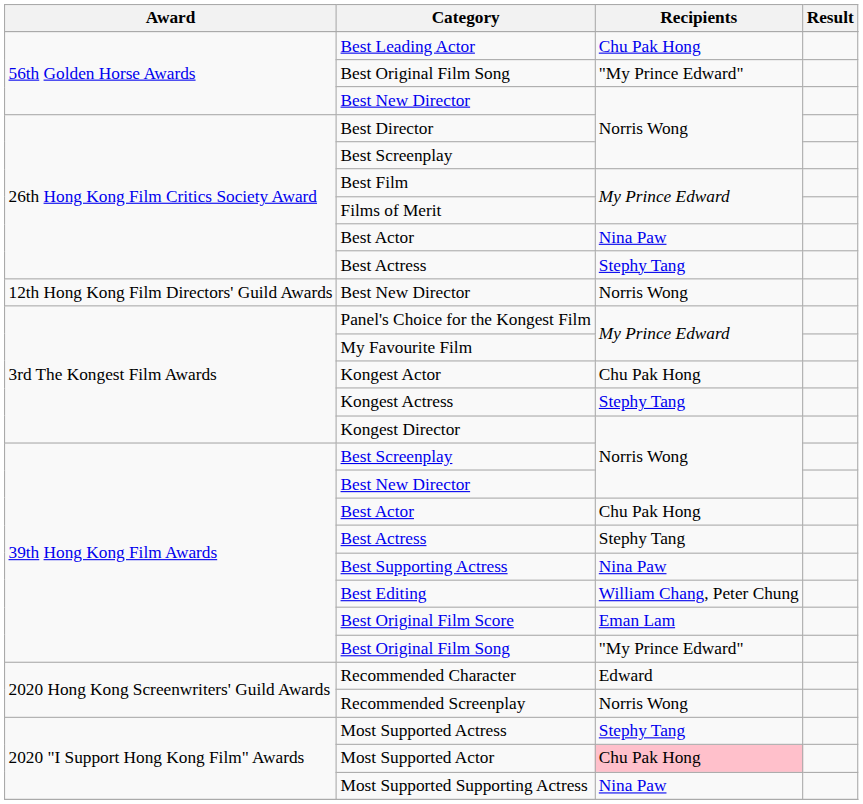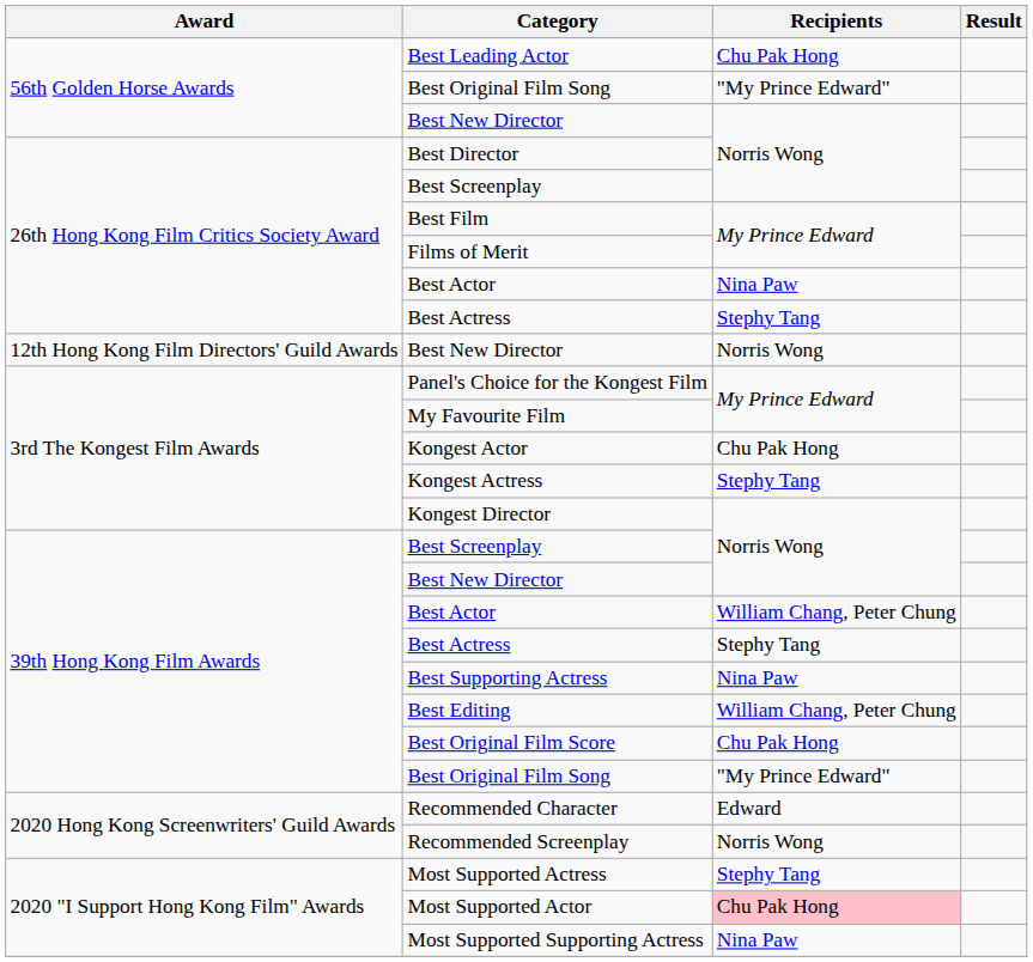 <table class="wikitable sortable">
 <tr>
 <th>Award</th>
 <th>Category</th>
 <th>Recipients</th>
 <th>Result</th>
 </tr>
 <tr align=center>
 </tr>
 <tr>
 <td rowspan="3"><a href='#'>56th</a> <a href='#'>Golden Horse Awards</a></td>
 <td><a href='#'>Best Leading Actor</a></td>
 <td><a href='#'>Chu Pak Hong</a></td>
 <td></td>
 </tr>
 <tr>
 <td>Best Original Film Song</td>
 <td>"My Prince Edward"</td>
 <td></td>
 </tr>
 <tr>
 <td><a href='#'>Best New Director</a></td>
 <td rowspan="3">Norris Wong</td>
 <td></td>
 </tr>
 <tr>
 <td rowspan="6">26th <a href='#'>Hong Kong Film Critics Society Award</a></td>
 <td>Best Director</td>
 <td></td>
 </tr>
 <tr>
 <td>Best Screenplay</td>
 <td></td>
 </tr>
 <tr>
 <td>Best Film</td>
 <td rowspan="2"><em>My Prince Edward</em></td>
 <td></td>
 </tr>
 <tr>
 <td>Films of Merit</td>
 <td></td>
 </tr>
 <tr>
 <td>Best Actor</td>
 <td><a href='#'>Nina Paw</a></td>
 <td></td>
 </tr>
 <tr>
 <td>Best Actress</td>
 <td><a href='#'>Stephy Tang</a></td>
 <td></td>
 </tr>
 <tr>
 <td rowspan="1">12th Hong Kong Film Directors' Guild Awards</td>
 <td>Best New Director</td>
 <td>Norris Wong</td>
 <td></td>
 </tr>
 <tr>
 <td rowspan="5">3rd The Kongest Film Awards</td>
 <td>Panel's Choice for the Kongest Film</td>
 <td rowspan="2"><em>My Prince Edward</em></td>
 <td></td>
 </tr>
 <tr>
 <td>My Favourite Film</td>
 <td></td>
 </tr>
 <tr>
 <td>Kongest Actor</td>
 <td>Chu Pak Hong</td>
 <td></td>
 </tr>
 <tr>
 <td>Kongest Actress</td>
 <td><a href='#'>Stephy Tang</a></td>
 <td></td>
 </tr>
 <tr>
 <td>Kongest Director</td>
 <td rowspan="3">Norris Wong</td>
 <td></td>
 </tr>
 <tr>
 <td rowspan="8"><a href='#'>39th</a> <a href='#'>Hong Kong Film Awards</a></td>
 <td><a href='#'>Best Screenplay</a></td>
 <td></td>
 </tr>
 <tr>
 <td><a href='#'>Best New Director</a></td>
 <td></td>
 </tr>
 <tr>
 <td><a href='#'>Best Actor</a></td>
-<td>Chu Pak Hong</td>
+<td><a href='#'>William Chang</a>, Peter Chung</td>
 <td></td>
 </tr>
 <tr>
 <td><a href='#'>Best Actress</a></td>
 <td>Stephy Tang</td>
 <td></td>
 </tr>
 <tr>
 <td><a href='#'>Best Supporting Actress</a></td>
 <td><a href='#'>Nina Paw</a></td>
 <td></td>
 </tr>
 <tr>
 <td><a href='#'>Best Editing</a></td>
 <td><a href='#'>William Chang</a>, Peter Chung</td>
 <td></td>
 </tr>
 <tr>
 <td><a href='#'>Best Original Film Score</a></td>
-<td><a href='#'>Eman Lam</a></td>
+<td><a href='#'>Chu Pak Hong</a></td>
 <td></td>
 </tr>
 <tr>
 <td><a href='#'>Best Original Film Song</a></td>
 <td>"My Prince Edward"</td>
 <td></td>
 </tr>
 <tr>
 <td rowspan="2">2020 Hong Kong Screenwriters' Guild Awards</td>
 <td>Recommended Character</td>
 <td>Edward</td>
 <td></td>
 </tr>
 <tr>
 <td>Recommended Screenplay</td>
 <td>Norris Wong</td>
 <td></td>
 </tr>
 <tr>
 <td rowspan="3">2020 "I Support Hong Kong Film" Awards</td>
 <td>Most Supported Actress</td>
 <td><a href='#'>Stephy Tang</a></td>
 <td></td>
 </tr>
 <tr>
 <td>Most Supported Actor</td>
 <td style="background: pink;">Chu Pak Hong</td>
 <td></td>
 </tr>
 <tr>
 <td>Most Supported Supporting Actress</td>
 <td><a href='#'>Nina Paw</a></td>
 <td></td>
 </tr>
 <tr>
 </tr>
 </table>
